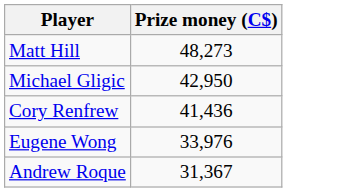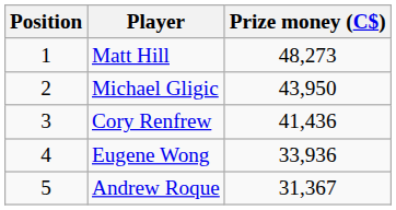 <table class=wikitable>
 <tr>
+<th>Position</th>
 <th>Player</th>
 <th>Prize money (<a href='#'>C$</a>)</th>
 </tr>
 <tr>
+<td align=center>1</td>
 <td> <a href='#'>Matt Hill</a></td>
 <td align=center>48,273</td>
 </tr>
 <tr>
+<td align=center>2</td>
 <td> <a href='#'>Michael Gligic</a></td>
-<td align=center>42,950</td>
+<td align=center>43,950</td>
 </tr>
 <tr>
+<td align=center>3</td>
 <td> <a href='#'>Cory Renfrew</a></td>
 <td align=center>41,436</td>
 </tr>
 <tr>
+<td align=center>4</td>
 <td> <a href='#'>Eugene Wong</a></td>
-<td align=center>33,976</td>
+<td align=center>33,936</td>
 </tr>
 <tr>
+<td align=center>5</td>
 <td> <a href='#'>Andrew Roque</a></td>
 <td align=center>31,367</td>
 </tr>
 </table>
